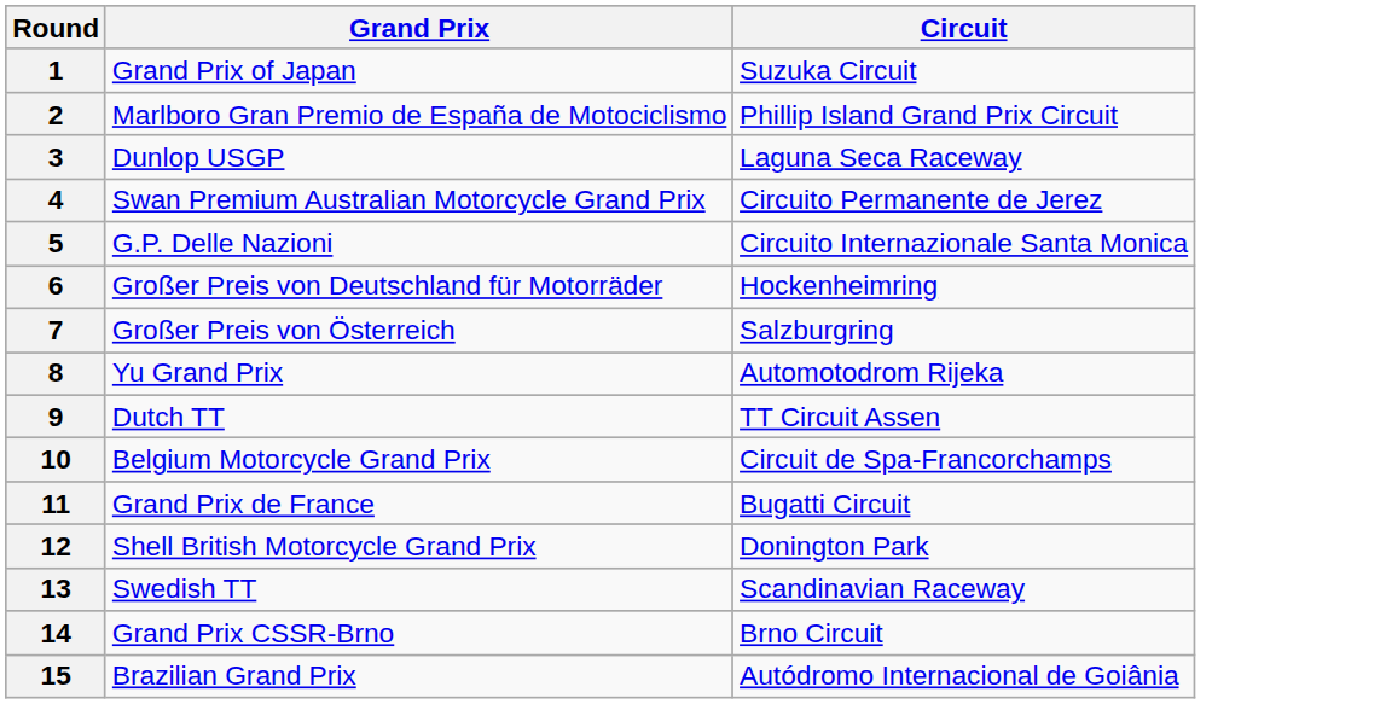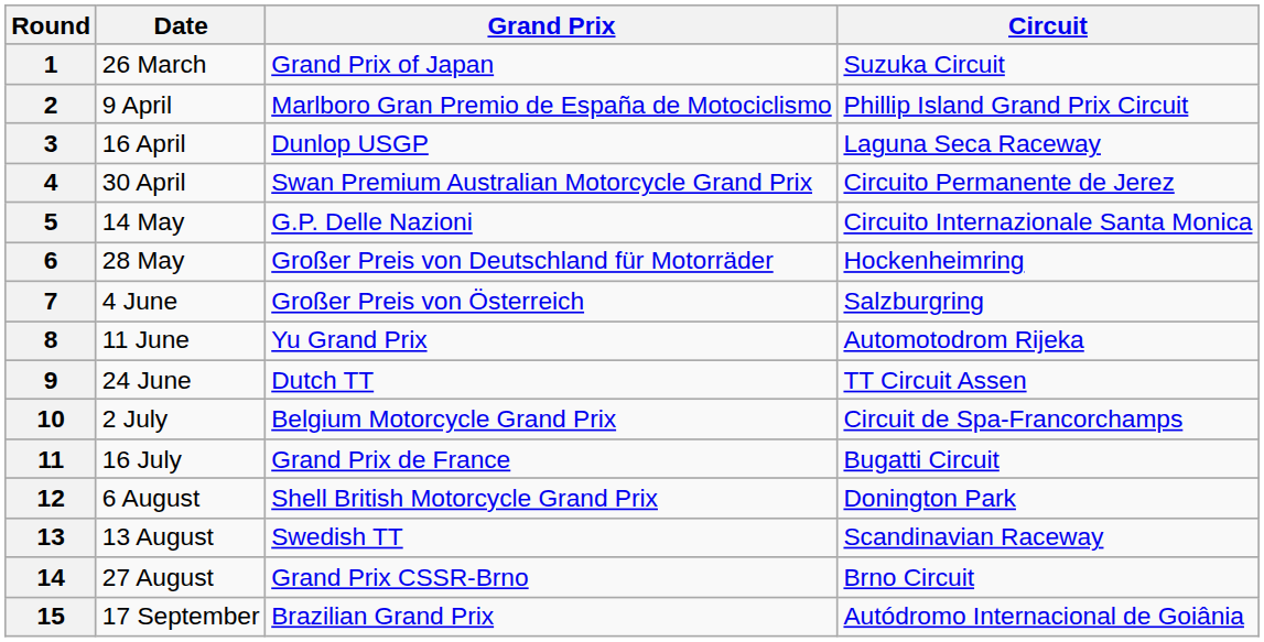 <table class="wikitable" style="font-size: 85%;">
 <tr>
 <th>Round</th>
+<th>Date</th>
 <th><a href='#'>Grand Prix</a></th>
 <th><a href='#'>Circuit</a></th>
 </tr>
 <tr>
 <th>1</th>
+<td>26 March</td>
 <td> <a href='#'>Grand Prix of Japan</a></td>
 <td><a href='#'>Suzuka Circuit</a></td>
 </tr>
 <tr>
 <th>2</th>
+<td>9 April</td>
 <td> <a href='#'>Marlboro Gran Premio de España de Motociclismo</a></td>
 <td><a href='#'>Phillip Island Grand Prix Circuit</a></td>
 </tr>
 <tr>
 <th>3</th>
+<td>16 April</td>
 <td> <a href='#'>Dunlop USGP</a></td>
 <td><a href='#'>Laguna Seca Raceway</a></td>
 </tr>
 <tr>
 <th>4</th>
+<td>30 April</td>
 <td> <a href='#'>Swan Premium Australian Motorcycle Grand Prix</a></td>
 <td><a href='#'>Circuito Permanente de Jerez</a></td>
 </tr>
 <tr>
 <th>5</th>
+<td>14 May</td>
 <td> <a href='#'>G.P. Delle Nazioni</a></td>
 <td><a href='#'>Circuito Internazionale Santa Monica</a></td>
 </tr>
 <tr>
 <th>6</th>
+<td>28 May</td>
 <td> <a href='#'>Großer Preis von Deutschland für Motorräder</a></td>
 <td><a href='#'>Hockenheimring</a></td>
 </tr>
 <tr>
 <th>7</th>
+<td>4 June</td>
 <td> <a href='#'>Großer Preis von Österreich</a></td>
 <td><a href='#'>Salzburgring</a></td>
 </tr>
 <tr>
 <th>8</th>
+<td>11 June</td>
 <td> <a href='#'>Yu Grand Prix</a></td>
 <td><a href='#'>Automotodrom Rijeka</a></td>
 </tr>
 <tr>
 <th>9</th>
+<td>24 June</td>
 <td> <a href='#'>Dutch TT</a></td>
 <td><a href='#'>TT Circuit Assen</a></td>
 </tr>
 <tr>
 <th>10</th>
+<td>2 July</td>
 <td> <a href='#'>Belgium Motorcycle Grand Prix</a></td>
 <td><a href='#'>Circuit de Spa-Francorchamps</a></td>
 </tr>
 <tr>
 <th>11</th>
+<td>16 July</td>
 <td> <a href='#'>Grand Prix de France</a></td>
 <td><a href='#'>Bugatti Circuit</a></td>
 </tr>
 <tr>
 <th>12</th>
+<td>6 August</td>
 <td> <a href='#'>Shell British Motorcycle Grand Prix</a></td>
 <td><a href='#'>Donington Park</a></td>
 </tr>
 <tr>
 <th>13</th>
+<td>13 August</td>
 <td> <a href='#'>Swedish TT</a></td>
 <td><a href='#'>Scandinavian Raceway</a></td>
 </tr>
 <tr>
 <th>14</th>
+<td>27 August</td>
 <td> <a href='#'>Grand Prix CSSR-Brno</a></td>
 <td><a href='#'>Brno Circuit</a></td>
 </tr>
 <tr>
 <th>15</th>
+<td>17 September</td>
 <td> <a href='#'>Brazilian Grand Prix</a></td>
 <td><a href='#'>Autódromo Internacional de Goiânia</a></td>
 </tr>
 </table>
